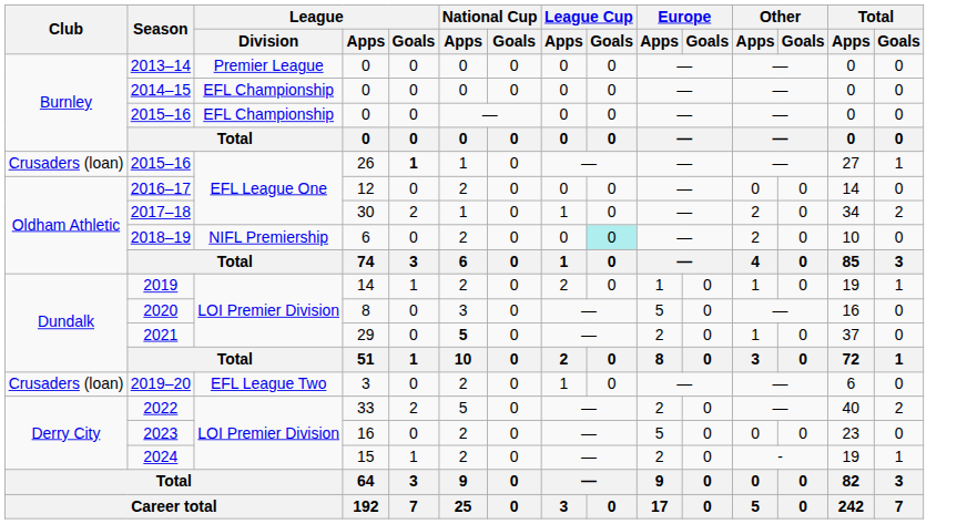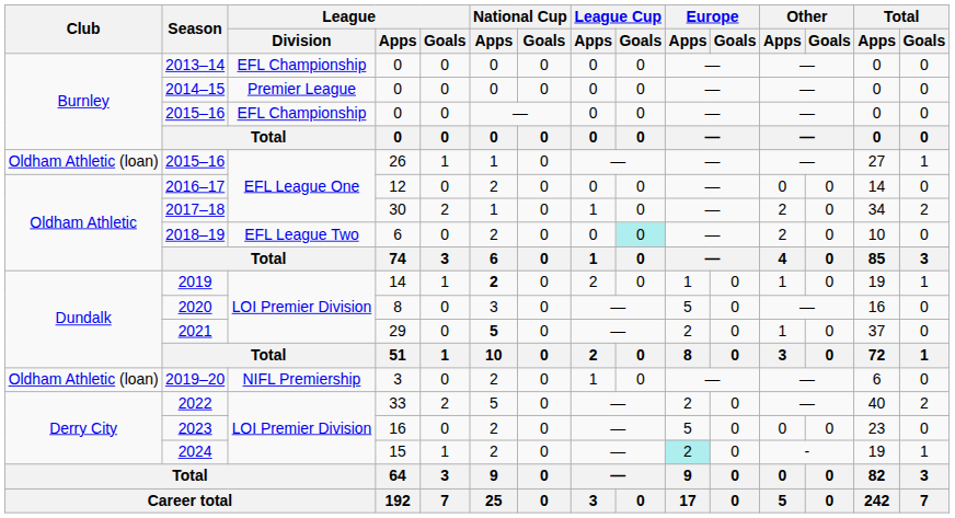 <table class="wikitable" style="text-align: center">
 <tr>
 <th rowspan="2">Club</th>
 <th rowspan="2">Season</th>
 <th colspan="3">League</th>
 <th colspan="2">National Cup</th>
 <th colspan="2"><a href='#'>League Cup</a></th>
 <th colspan="2"><a href='#'>Europe</a></th>
 <th colspan="2">Other</th>
 <th colspan="2">Total</th>
 </tr>
 <tr>
 <th>Division</th>
 <th>Apps</th>
 <th>Goals</th>
 <th>Apps</th>
 <th>Goals</th>
 <th>Apps</th>
 <th>Goals</th>
 <th>Apps</th>
 <th>Goals</th>
 <th>Apps</th>
 <th>Goals</th>
 <th>Apps</th>
 <th>Goals</th>
 </tr>
 <tr>
 <td rowspan="4"><a href='#'>Burnley</a></td>
 <td><a href='#'>2013–14</a></td>
-<td><a href='#'>Premier League</a></td>
+<td><a href='#'>EFL Championship</a></td>
 <td>0</td>
 <td>0</td>
 <td>0</td>
 <td>0</td>
 <td>0</td>
 <td>0</td>
 <td colspan="2">—</td>
 <td colspan="2">—</td>
 <td>0</td>
 <td>0</td>
 </tr>
 <tr>
 <td><a href='#'>2014–15</a></td>
-<td><a href='#'>EFL Championship</a></td>
+<td><a href='#'>Premier League</a></td>
 <td>0</td>
 <td>0</td>
 <td>0</td>
 <td>0</td>
 <td>0</td>
 <td>0</td>
 <td colspan="2">—</td>
 <td colspan="2">—</td>
 <td>0</td>
 <td>0</td>
 </tr>
 <tr>
 <td><a href='#'>2015–16</a></td>
 <td><a href='#'>EFL Championship</a></td>
 <td>0</td>
 <td>0</td>
 <td colspan="2">—</td>
 <td>0</td>
 <td>0</td>
 <td colspan="2">—</td>
 <td colspan="2">—</td>
 <td>0</td>
 <td>0</td>
 </tr>
 <tr>
 <th colspan="2">Total</th>
 <th>0</th>
 <th>0</th>
 <th>0</th>
 <th>0</th>
 <th>0</th>
 <th>0</th>
 <th colspan="2">—</th>
 <th colspan="2">—</th>
 <th>0</th>
 <th>0</th>
 </tr>
 <tr>
-<td><a href='#'>Crusaders</a> (loan)</td>
+<td><a href='#'>Oldham Athletic</a> (loan)</td>
 <td><a href='#'>2015–16</a></td>
 <td rowspan="3"><a href='#'>EFL League One</a></td>
 <td>26</td>
-<td><strong>1</strong></td>
+<td>1</td>
 <td>1</td>
 <td>0</td>
 <td colspan="2">—</td>
 <td colspan="2">—</td>
 <td colspan="2">—</td>
 <td>27</td>
 <td>1</td>
 </tr>
 <tr>
 <td rowspan="4"><a href='#'>Oldham Athletic</a></td>
 <td><a href='#'>2016–17</a></td>
 <td>12</td>
 <td>0</td>
 <td>2</td>
 <td>0</td>
 <td>0</td>
 <td>0</td>
 <td colspan="2">—</td>
 <td>0</td>
 <td>0</td>
 <td>14</td>
 <td>0</td>
 </tr>
 <tr>
 <td><a href='#'>2017–18</a></td>
 <td>30</td>
 <td>2</td>
 <td>1</td>
 <td>0</td>
 <td>1</td>
 <td>0</td>
 <td colspan="2">—</td>
 <td>2</td>
 <td>0</td>
 <td>34</td>
 <td>2</td>
 </tr>
 <tr>
 <td><a href='#'>2018–19</a></td>
-<td><a href='#'>NIFL Premiership</a></td>
+<td><a href='#'>EFL League Two</a></td>
 <td>6</td>
 <td>0</td>
 <td>2</td>
 <td>0</td>
 <td>0</td>
 <td style="background: paleturquoise;">0</td>
 <td colspan="2">—</td>
 <td>2</td>
 <td>0</td>
 <td>10</td>
 <td>0</td>
 </tr>
 <tr>
 <th colspan="2">Total</th>
 <th>74</th>
 <th>3</th>
 <th>6</th>
 <th>0</th>
 <th>1</th>
 <th>0</th>
 <th colspan="2">—</th>
 <th>4</th>
 <th>0</th>
 <th>85</th>
 <th>3</th>
 </tr>
 <tr>
 <td rowspan="4"><a href='#'>Dundalk</a></td>
 <td><a href='#'>2019</a></td>
 <td rowspan="3"><a href='#'>LOI Premier Division</a></td>
 <td>14</td>
 <td>1</td>
-<td>2</td>
+<td><strong>2</strong></td>
 <td>0</td>
 <td>2</td>
 <td>0</td>
 <td>1</td>
 <td>0</td>
 <td>1</td>
 <td>0</td>
 <td>19</td>
 <td>1</td>
 </tr>
 <tr>
 <td><a href='#'>2020</a></td>
 <td>8</td>
 <td>0</td>
 <td>3</td>
 <td>0</td>
 <td colspan="2">—</td>
 <td>5</td>
 <td>0</td>
 <td colspan="2">—</td>
 <td>16</td>
 <td>0</td>
 </tr>
 <tr>
 <td><a href='#'>2021</a></td>
 <td>29</td>
 <td>0</td>
 <td><strong>5</strong></td>
 <td>0</td>
 <td colspan="2">—</td>
 <td>2</td>
 <td>0</td>
 <td>1</td>
 <td>0</td>
 <td>37</td>
 <td>0</td>
 </tr>
 <tr>
 <th colspan="2">Total</th>
 <th>51</th>
 <th>1</th>
 <th>10</th>
 <th>0</th>
 <th>2</th>
 <th>0</th>
 <th>8</th>
 <th>0</th>
 <th>3</th>
 <th>0</th>
 <th>72</th>
 <th>1</th>
 </tr>
 <tr>
-<td><a href='#'>Crusaders</a> (loan)</td>
+<td><a href='#'>Oldham Athletic</a> (loan)</td>
 <td><a href='#'>2019–20</a></td>
-<td><a href='#'>EFL League Two</a></td>
+<td><a href='#'>NIFL Premiership</a></td>
 <td>3</td>
 <td>0</td>
 <td>2</td>
 <td>0</td>
 <td>1</td>
 <td>0</td>
 <td colspan="2">—</td>
 <td colspan="2">—</td>
 <td>6</td>
 <td>0</td>
 </tr>
 <tr>
 <td rowspan="3"><a href='#'>Derry City</a></td>
 <td><a href='#'>2022</a></td>
 <td rowspan="3"><a href='#'>LOI Premier Division</a></td>
 <td>33</td>
 <td>2</td>
 <td>5</td>
 <td>0</td>
 <td colspan="2">—</td>
 <td>2</td>
 <td>0</td>
 <td colspan="2">—</td>
 <td>40</td>
 <td>2</td>
 </tr>
 <tr>
 <td><a href='#'>2023</a></td>
 <td>16</td>
 <td>0</td>
 <td>2</td>
 <td>0</td>
 <td colspan="2">—</td>
 <td>5</td>
 <td>0</td>
 <td>0</td>
 <td>0</td>
 <td>23</td>
 <td>0</td>
 </tr>
 <tr>
 <td><a href='#'>2024</a></td>
 <td>15</td>
 <td>1</td>
 <td>2</td>
 <td>0</td>
 <td colspan="2">—</td>
-<td>2</td>
+<td style="background: paleturquoise;">2</td>
 <td>0</td>
 <td colspan="2">-</td>
 <td>19</td>
 <td>1</td>
 </tr>
 <tr>
 <th colspan="3">Total</th>
 <th>64</th>
 <th>3</th>
 <th>9</th>
 <th>0</th>
 <th colspan="2">—</th>
 <th>9</th>
 <th>0</th>
 <th>0</th>
 <th>0</th>
 <th>82</th>
 <th>3</th>
 </tr>
 <tr>
 <th colspan="3">Career total</th>
 <th>192</th>
 <th>7</th>
 <th>25</th>
 <th>0</th>
 <th>3</th>
 <th>0</th>
 <th>17</th>
 <th>0</th>
 <th>5</th>
 <th>0</th>
 <th>242</th>
 <th>7</th>
 </tr>
 </table>
